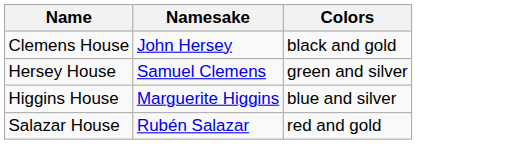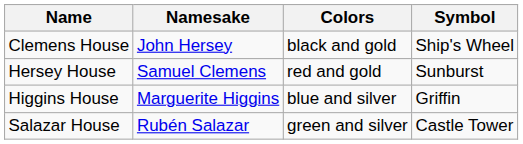 <table class="wikitable">
 <tr>
 <th>Name</th>
 <th>Namesake</th>
 <th>Colors</th>
+<th>Symbol</th>
 </tr>
 <tr>
 <td>Clemens House</td>
 <td><a href='#'>John Hersey</a></td>
 <td>black and gold  </td>
+<td>Ship's Wheel</td>
 </tr>
 <tr>
 <td>Hersey House</td>
 <td><a href='#'>Samuel Clemens</a></td>
-<td>green and silver  </td>
+<td>red and gold    </td>
+<td>Sunburst</td>
 </tr>
 <tr>
 <td>Higgins House</td>
 <td><a href='#'>Marguerite Higgins</a></td>
 <td>blue and silver  </td>
+<td>Griffin</td>
 </tr>
 <tr>
 <td>Salazar House</td>
 <td><a href='#'>Rubén Salazar</a></td>
-<td>red and gold    </td>
+<td>green and silver  </td>
+<td>Castle Tower</td>
 </tr>
 </table>
